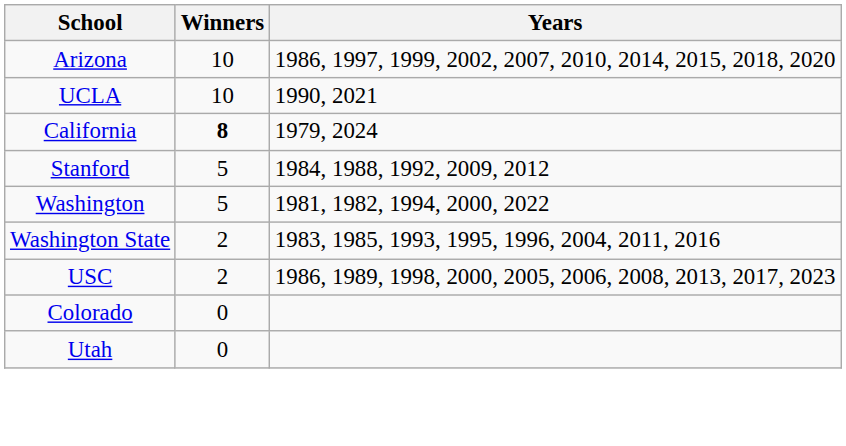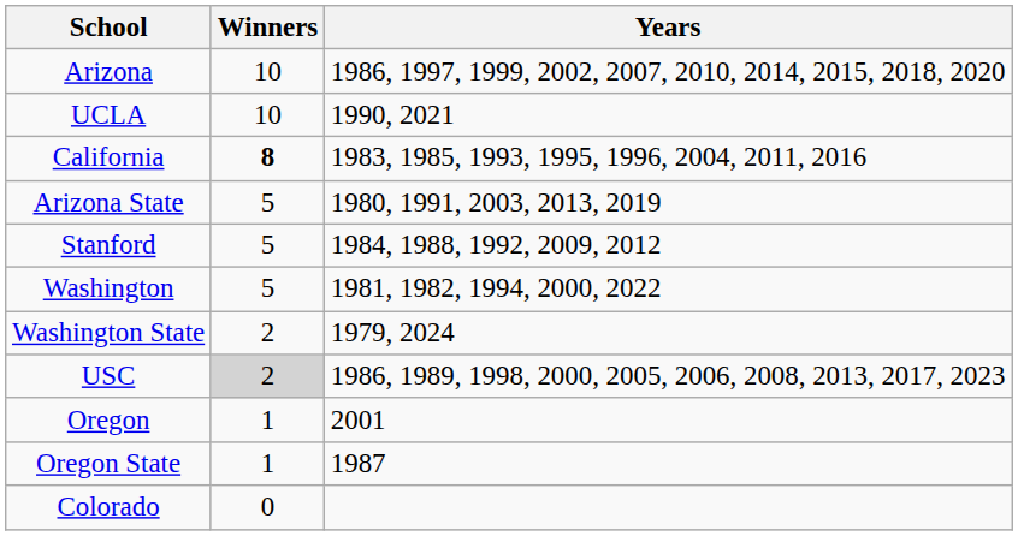 <table class=wikitable>
 <tr>
 <th>School</th>
 <th>Winners</th>
 <th>Years</th>
 </tr>
 <tr>
 <td align=center><a href='#'>Arizona</a></td>
 <td align=center>10</td>
 <td>1986, 1997, 1999, 2002, 2007, 2010, 2014, 2015, 2018, 2020</td>
 </tr>
 <tr>
 <td align="center"><a href='#'>UCLA</a></td>
 <td align="center">10</td>
 <td>1990, 2021</td>
 </tr>
 <tr>
 <td align=center><a href='#'>California</a></td>
 <td align=center><strong>8</strong></td>
-<td>1979, 2024</td>
+<td>1983, 1985, 1993, 1995, 1996, 2004, 2011, 2016</td>
+</tr>
+<tr>
+<td align=center><a href='#'>Arizona State</a></td>
+<td align=center>5</td>
+<td>1980, 1991, 2003, 2013, 2019</td>
 </tr>
 <tr>
 <td align=center><a href='#'>Stanford</a></td>
 <td align=center>5</td>
 <td>1984, 1988, 1992, 2009, 2012</td>
 </tr>
 <tr>
 <td align=center><a href='#'>Washington</a></td>
 <td align=center>5</td>
 <td>1981, 1982, 1994, 2000, 2022</td>
 </tr>
 <tr>
 <td align="center"><a href='#'>Washington State</a></td>
 <td align="center">2</td>
-<td>1983, 1985, 1993, 1995, 1996, 2004, 2011, 2016</td>
+<td>1979, 2024</td>
 </tr>
 <tr>
 <td align=center><a href='#'>USC</a></td>
-<td align=center>2</td>
+<td align=center style="background: lightgrey;">2</td>
 <td>1986, 1989, 1998, 2000, 2005, 2006, 2008, 2013, 2017, 2023</td>
+</tr>
+<tr>
+<td align=center><a href='#'>Oregon</a></td>
+<td align=center>1</td>
+<td>2001</td>
+</tr>
+<tr>
+<td align=center><a href='#'>Oregon State</a></td>
+<td align=center>1</td>
+<td>1987</td>
 </tr>
 <tr>
 <td align=center><a href='#'>Colorado</a></td>
 <td align=center>0</td>
 <td></td>
 </tr>
-<tr>
-<td align=center><a href='#'>Utah</a></td>
-<td align=center>0</td>
-<td></td>
-</tr>
 </table>
